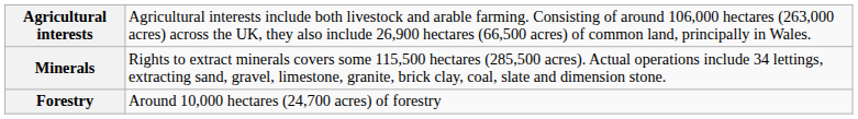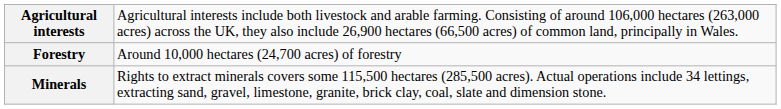 <table class="wikitable">
 <tr>
 <th>Agricultural interests</th>
 <td>Agricultural interests include both livestock and arable farming.  Consisting of around 106,000 hectares (263,000 acres) across the UK, they also include 26,900 hectares (66,500 acres) of common land, principally in Wales.</td>
 </tr>
 <tr>
+<th>Forestry</th>
+<td>Around 10,000 hectares (24,700 acres) of forestry</td>
+</tr>
+<tr>
 <th>Minerals</th>
 <td>Rights to extract minerals covers some 115,500 hectares (285,500 acres). Actual operations include 34 lettings, extracting sand, gravel, limestone, granite, brick clay, coal, slate and dimension stone.</td>
 </tr>
-<tr>
-<th>Forestry</th>
-<td>Around 10,000 hectares (24,700 acres) of forestry</td>
-</tr>
 </table>
